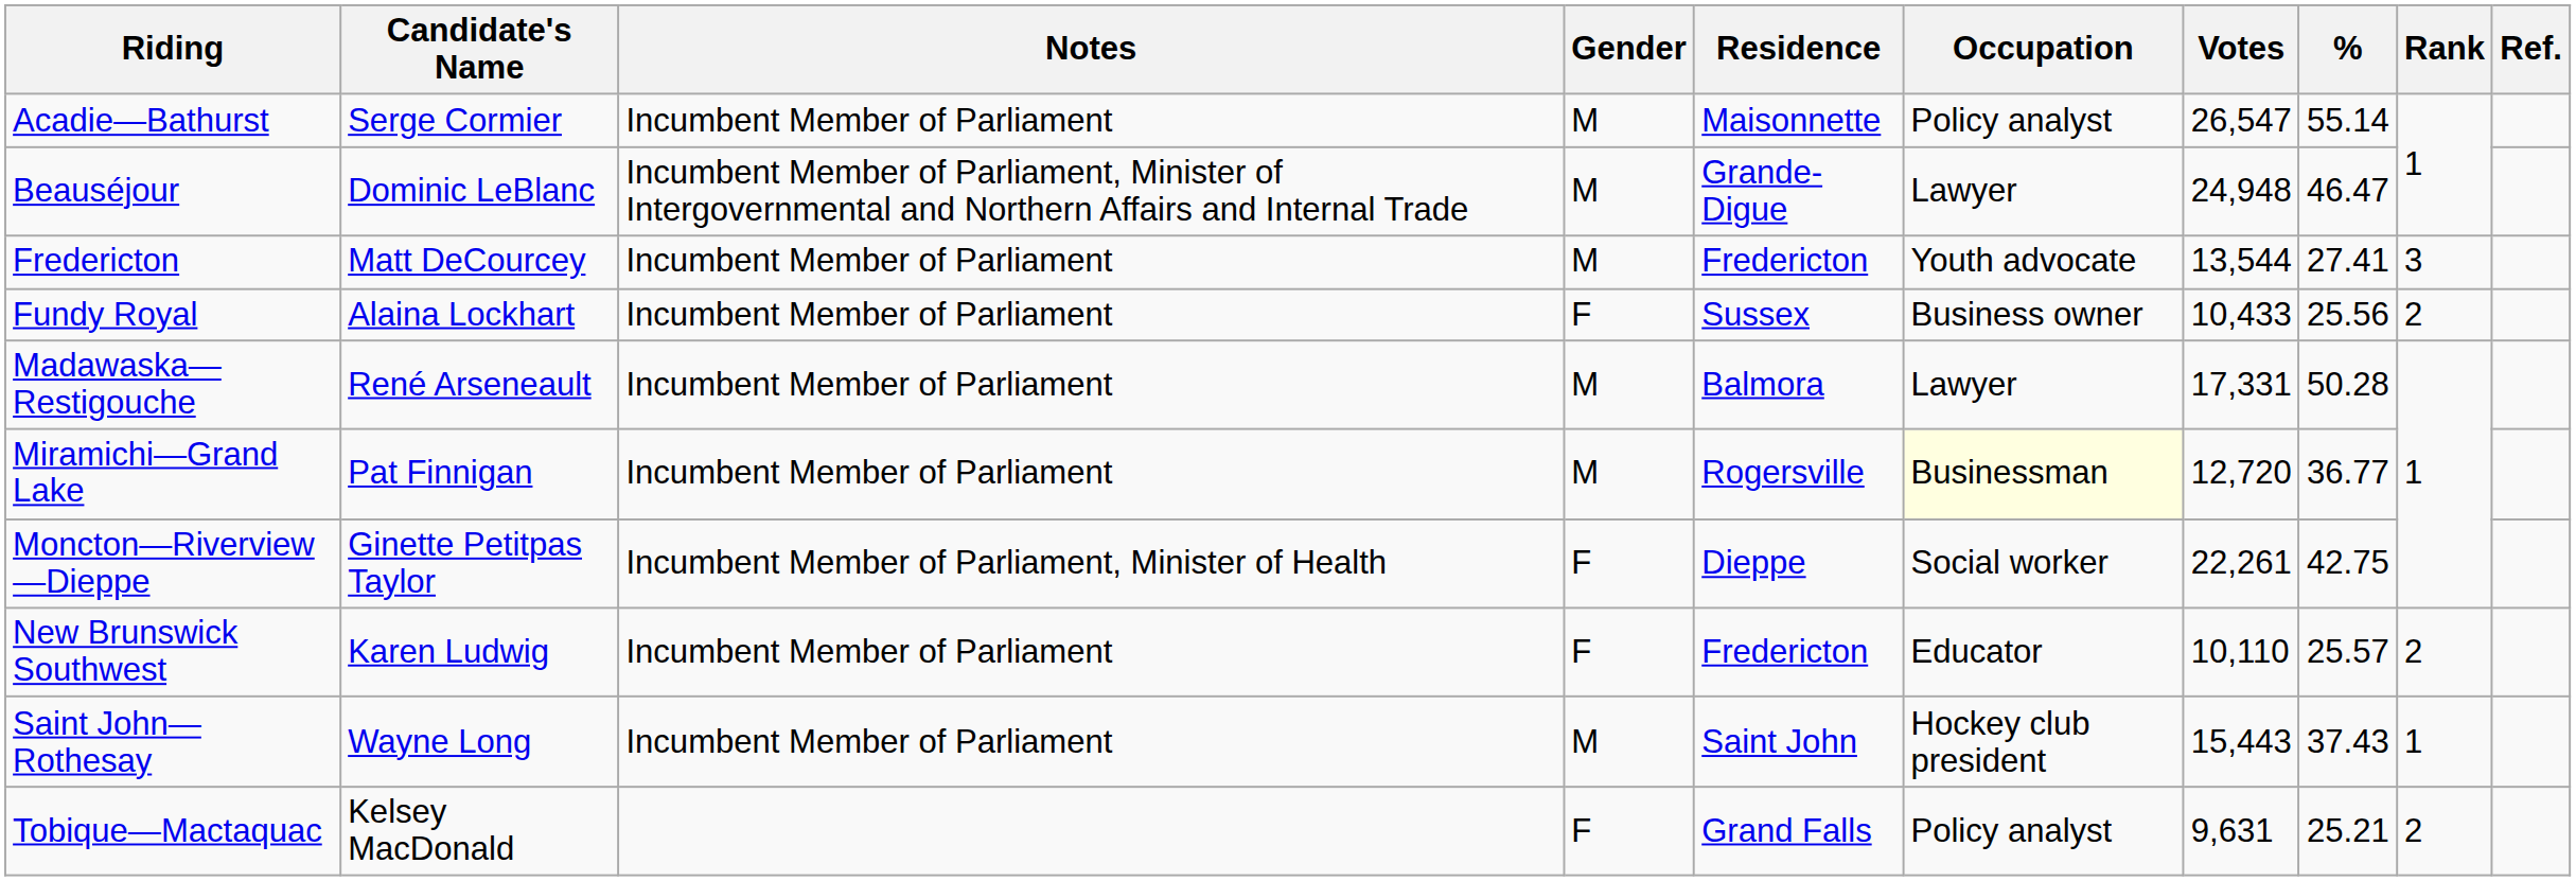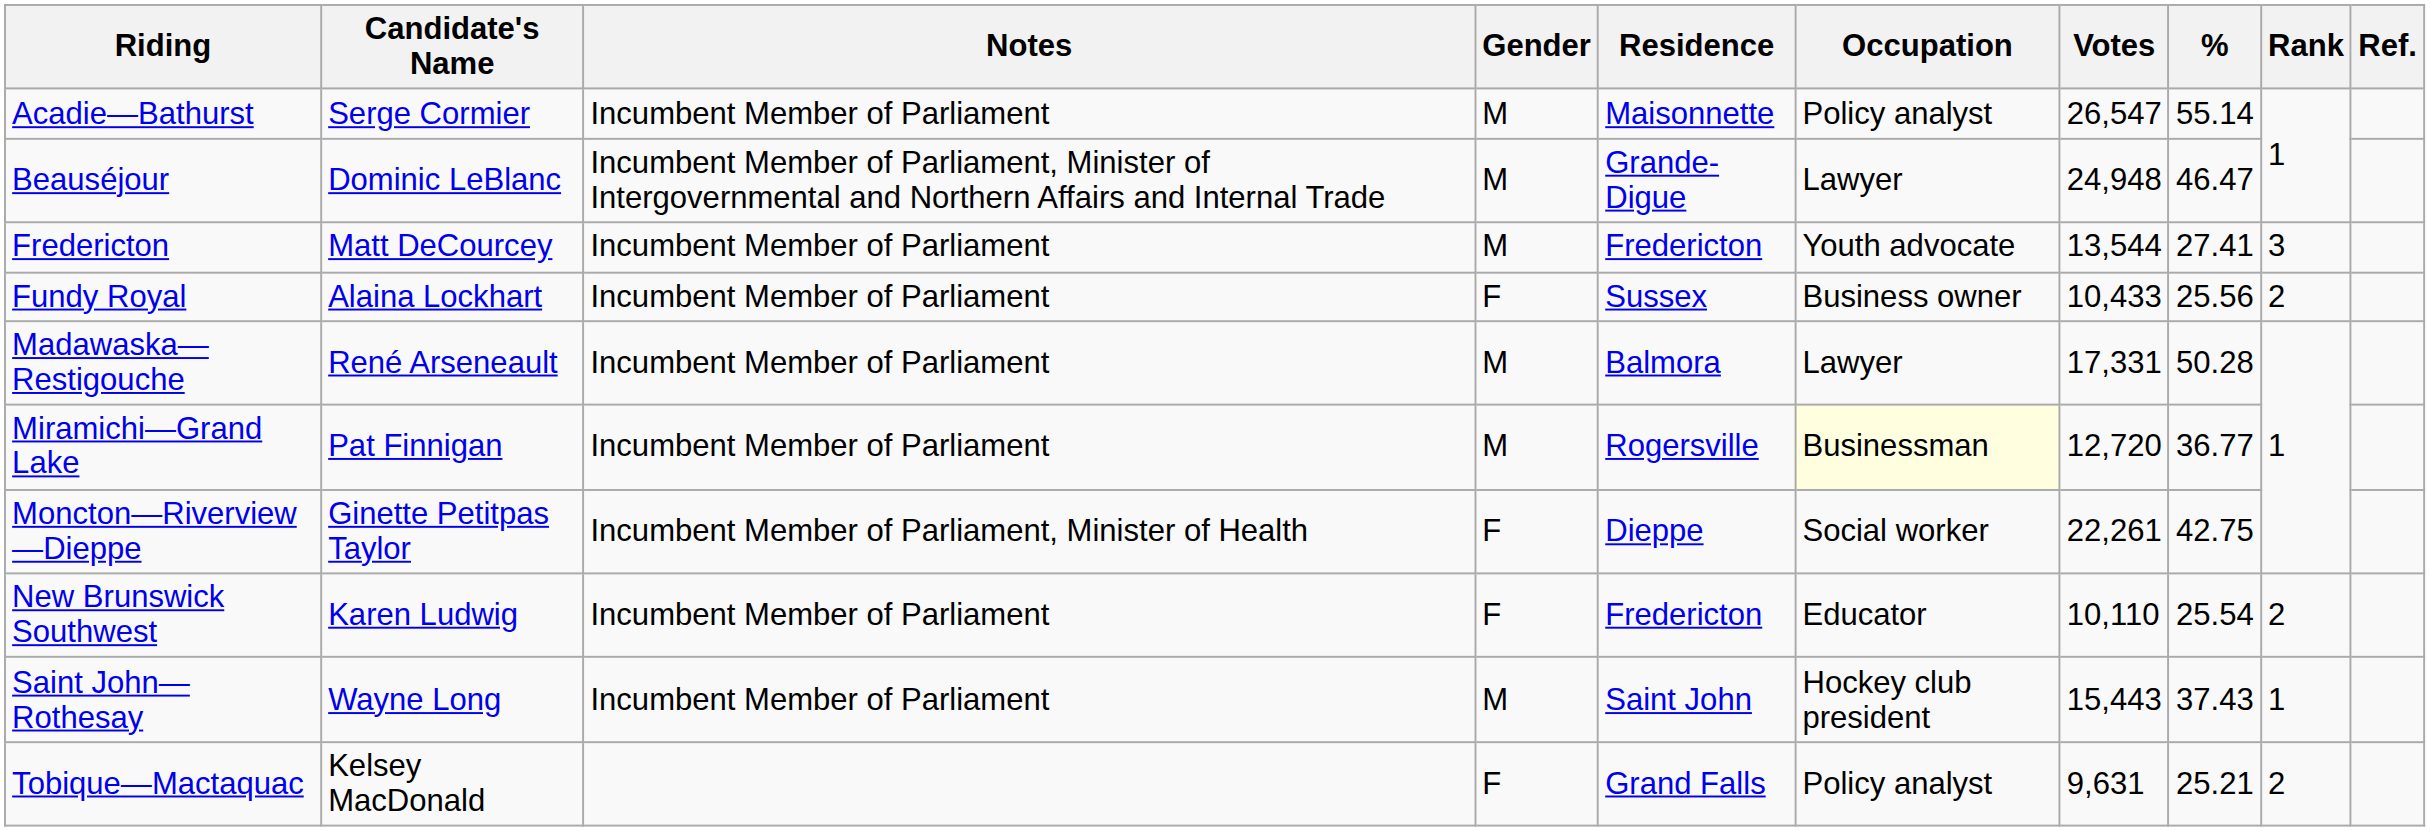 <table class="wikitable sortable">
 <tr>
 <th>Riding</th>
 <th>Candidate's Name</th>
 <th>Notes</th>
 <th>Gender</th>
 <th>Residence</th>
 <th>Occupation</th>
 <th>Votes</th>
 <th>%</th>
 <th>Rank</th>
 <th>Ref.</th>
 </tr>
 <tr>
 <td><a href='#'>Acadie—Bathurst</a></td>
 <td><a href='#'>Serge Cormier</a></td>
 <td>Incumbent Member of Parliament</td>
 <td>M</td>
 <td><a href='#'>Maisonnette</a></td>
 <td>Policy analyst</td>
 <td>26,547</td>
 <td>55.14</td>
 <td rowspan="2">1</td>
 <td></td>
 </tr>
 <tr>
 <td><a href='#'>Beauséjour</a></td>
 <td><a href='#'>Dominic LeBlanc</a></td>
 <td>Incumbent Member of Parliament, Minister of Intergovernmental and Northern Affairs and Internal Trade</td>
 <td>M</td>
 <td><a href='#'>Grande-Digue</a></td>
 <td>Lawyer</td>
 <td>24,948</td>
 <td>46.47</td>
 <td></td>
 </tr>
 <tr>
 <td><a href='#'>Fredericton</a></td>
 <td><a href='#'>Matt DeCourcey</a></td>
 <td>Incumbent Member of Parliament</td>
 <td>M</td>
 <td><a href='#'>Fredericton</a></td>
 <td>Youth advocate</td>
 <td>13,544</td>
 <td>27.41</td>
 <td>3</td>
 <td></td>
 </tr>
 <tr>
 <td><a href='#'>Fundy Royal</a></td>
 <td><a href='#'>Alaina Lockhart</a></td>
 <td>Incumbent Member of Parliament</td>
 <td>F</td>
 <td><a href='#'>Sussex</a></td>
 <td>Business owner</td>
 <td>10,433</td>
 <td>25.56</td>
 <td>2</td>
 <td></td>
 </tr>
 <tr>
 <td><a href='#'>Madawaska—Restigouche</a></td>
 <td><a href='#'>René Arseneault</a></td>
 <td>Incumbent Member of Parliament</td>
 <td>M</td>
 <td><a href='#'>Balmora</a></td>
 <td>Lawyer</td>
 <td>17,331</td>
 <td>50.28</td>
 <td rowspan="3">1</td>
 <td></td>
 </tr>
 <tr>
 <td><a href='#'>Miramichi—Grand Lake</a></td>
 <td><a href='#'>Pat Finnigan</a></td>
 <td>Incumbent Member of Parliament</td>
 <td>M</td>
 <td><a href='#'>Rogersville</a></td>
 <td style="background: lightyellow;">Businessman</td>
 <td>12,720</td>
 <td>36.77</td>
 <td></td>
 </tr>
 <tr>
 <td><a href='#'>Moncton—Riverview—Dieppe</a></td>
 <td><a href='#'>Ginette Petitpas Taylor</a></td>
 <td>Incumbent Member of Parliament, Minister of Health</td>
 <td>F</td>
 <td><a href='#'>Dieppe</a></td>
 <td>Social worker</td>
 <td>22,261</td>
 <td>42.75</td>
 <td></td>
 </tr>
 <tr>
 <td><a href='#'>New Brunswick Southwest</a></td>
 <td><a href='#'>Karen Ludwig</a></td>
 <td>Incumbent Member of Parliament</td>
 <td>F</td>
 <td><a href='#'>Fredericton</a></td>
 <td>Educator</td>
 <td>10,110</td>
-<td>25.57</td>
+<td>25.54</td>
 <td>2</td>
 <td></td>
 </tr>
 <tr>
 <td><a href='#'>Saint John—Rothesay</a></td>
 <td><a href='#'>Wayne Long</a></td>
 <td>Incumbent Member of Parliament</td>
 <td>M</td>
 <td><a href='#'>Saint John</a></td>
 <td>Hockey club president</td>
 <td>15,443</td>
 <td>37.43</td>
 <td>1</td>
 <td></td>
 </tr>
 <tr>
 <td><a href='#'>Tobique—Mactaquac</a></td>
 <td>Kelsey MacDonald</td>
 <td></td>
 <td>F</td>
 <td><a href='#'>Grand Falls</a></td>
 <td>Policy analyst</td>
 <td>9,631</td>
 <td>25.21</td>
 <td>2</td>
 <td></td>
 </tr>
 </table>
